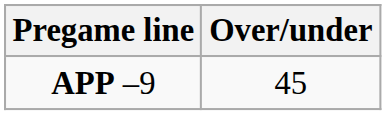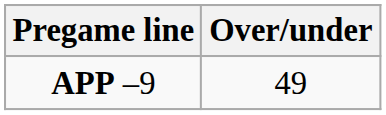 <table class="wikitable">
 <tr align="center">
 <th style=>Pregame line</th>
 <th style=>Over/under</th>
 </tr>
 <tr align="center">
 <td><strong>APP</strong> –9</td>
-<td>45</td>
+<td>49</td>
 </tr>
 </table>
